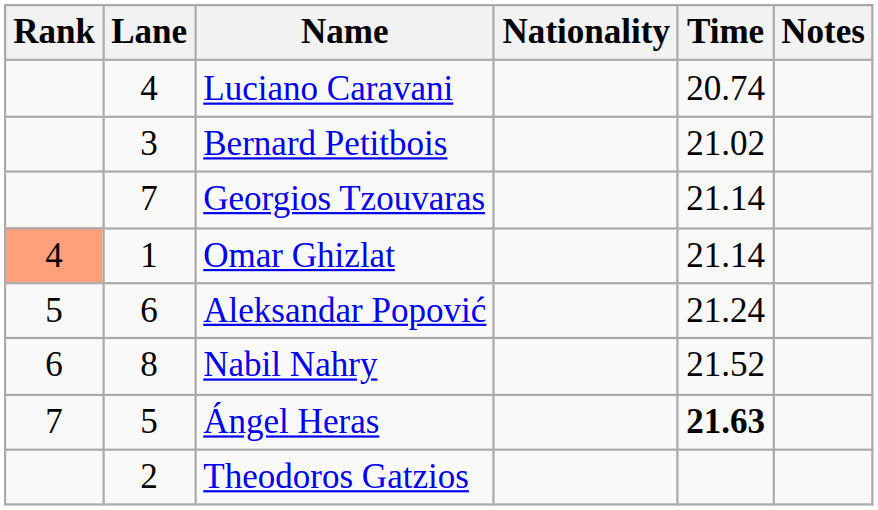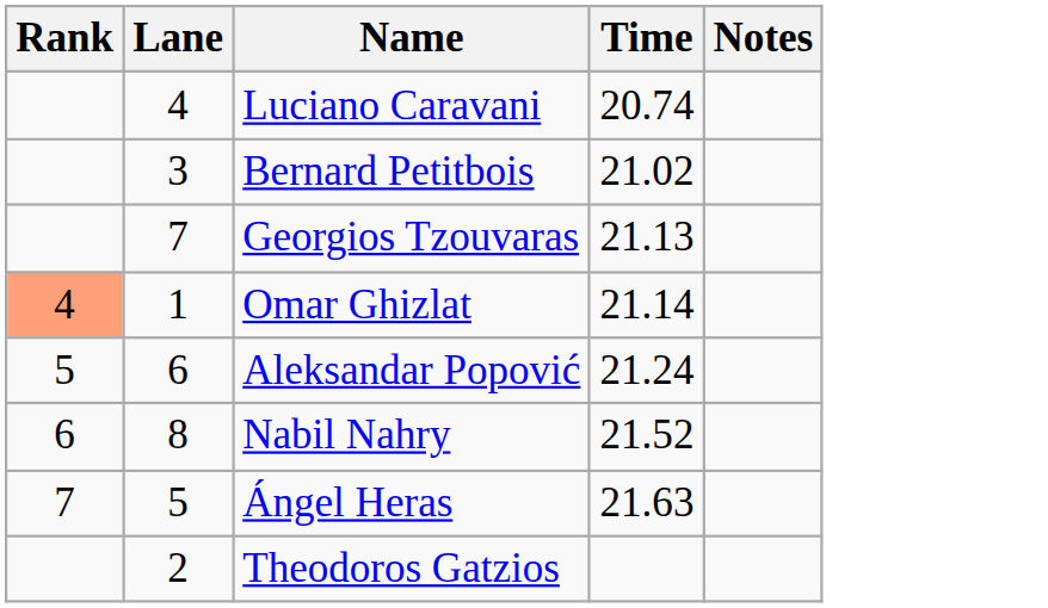 <table class="wikitable sortable" style="text-align:center">
 <tr>
 <th>Rank</th>
 <th>Lane</th>
 <th>Name</th>
-<th>Nationality</th>
 <th>Time</th>
 <th>Notes</th>
 </tr>
 <tr>
 <td></td>
 <td>4</td>
 <td align=left><a href='#'>Luciano Caravani</a></td>
-<td align=left></td>
 <td>20.74</td>
 <td></td>
 </tr>
 <tr>
 <td></td>
 <td>3</td>
 <td align=left><a href='#'>Bernard Petitbois</a></td>
-<td align=left></td>
 <td>21.02</td>
 <td></td>
 </tr>
 <tr>
 <td></td>
 <td>7</td>
 <td align=left><a href='#'>Georgios Tzouvaras</a></td>
-<td align=left></td>
-<td>21.14</td>
+<td>21.13</td>
 <td></td>
 </tr>
 <tr>
 <td style="background: lightsalmon;">4</td>
 <td>1</td>
 <td align=left><a href='#'>Omar Ghizlat</a></td>
-<td align=left></td>
 <td>21.14</td>
 <td></td>
 </tr>
 <tr>
 <td>5</td>
 <td>6</td>
 <td align=left><a href='#'>Aleksandar Popović</a></td>
-<td align=left></td>
 <td>21.24</td>
 <td></td>
 </tr>
 <tr>
 <td>6</td>
 <td>8</td>
 <td align=left><a href='#'>Nabil Nahry</a></td>
-<td align=left></td>
 <td>21.52</td>
 <td></td>
 </tr>
 <tr>
 <td>7</td>
 <td>5</td>
 <td align=left><a href='#'>Ángel Heras</a></td>
-<td align=left></td>
-<td><strong>21.63</strong></td>
+<td>21.63</td>
 <td></td>
 </tr>
 <tr>
 <td></td>
 <td>2</td>
 <td align=left><a href='#'>Theodoros Gatzios</a></td>
-<td align=left></td>
 <td></td>
 <td></td>
 </tr>
 </table>
